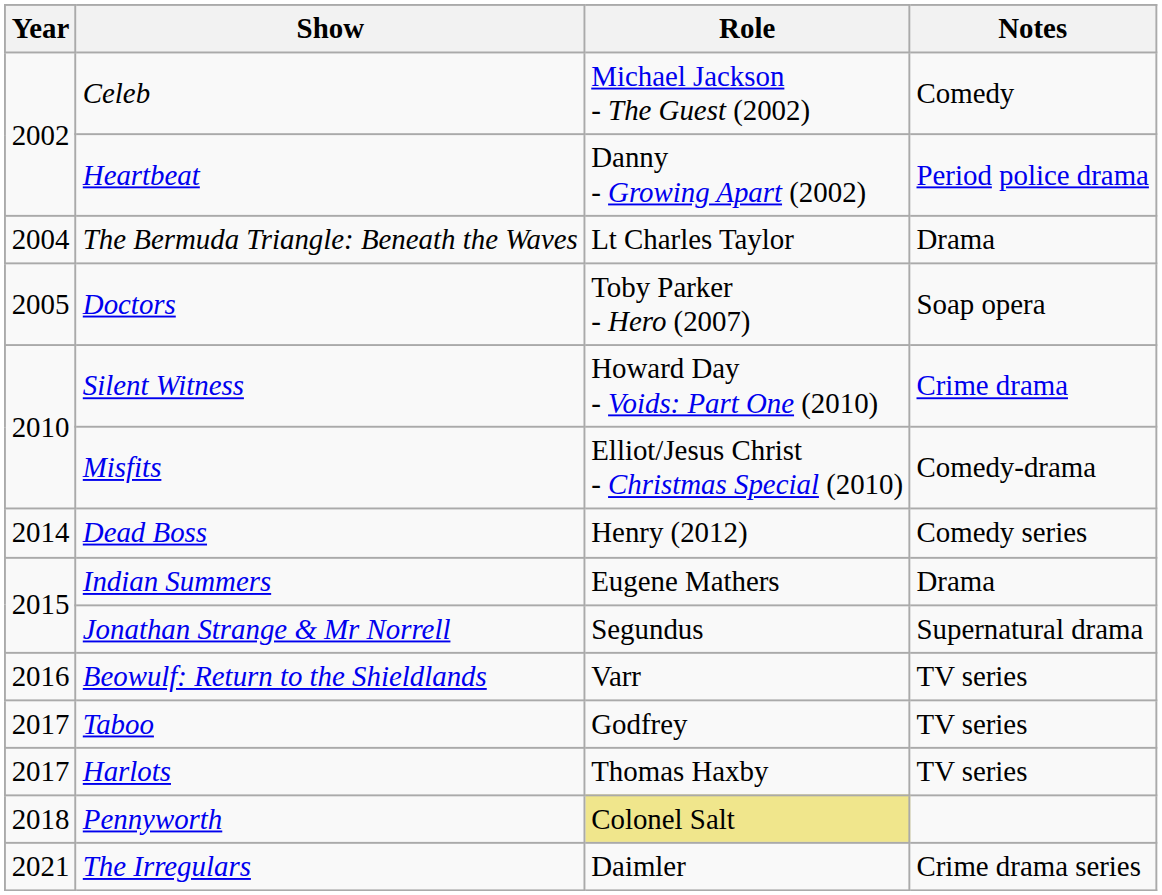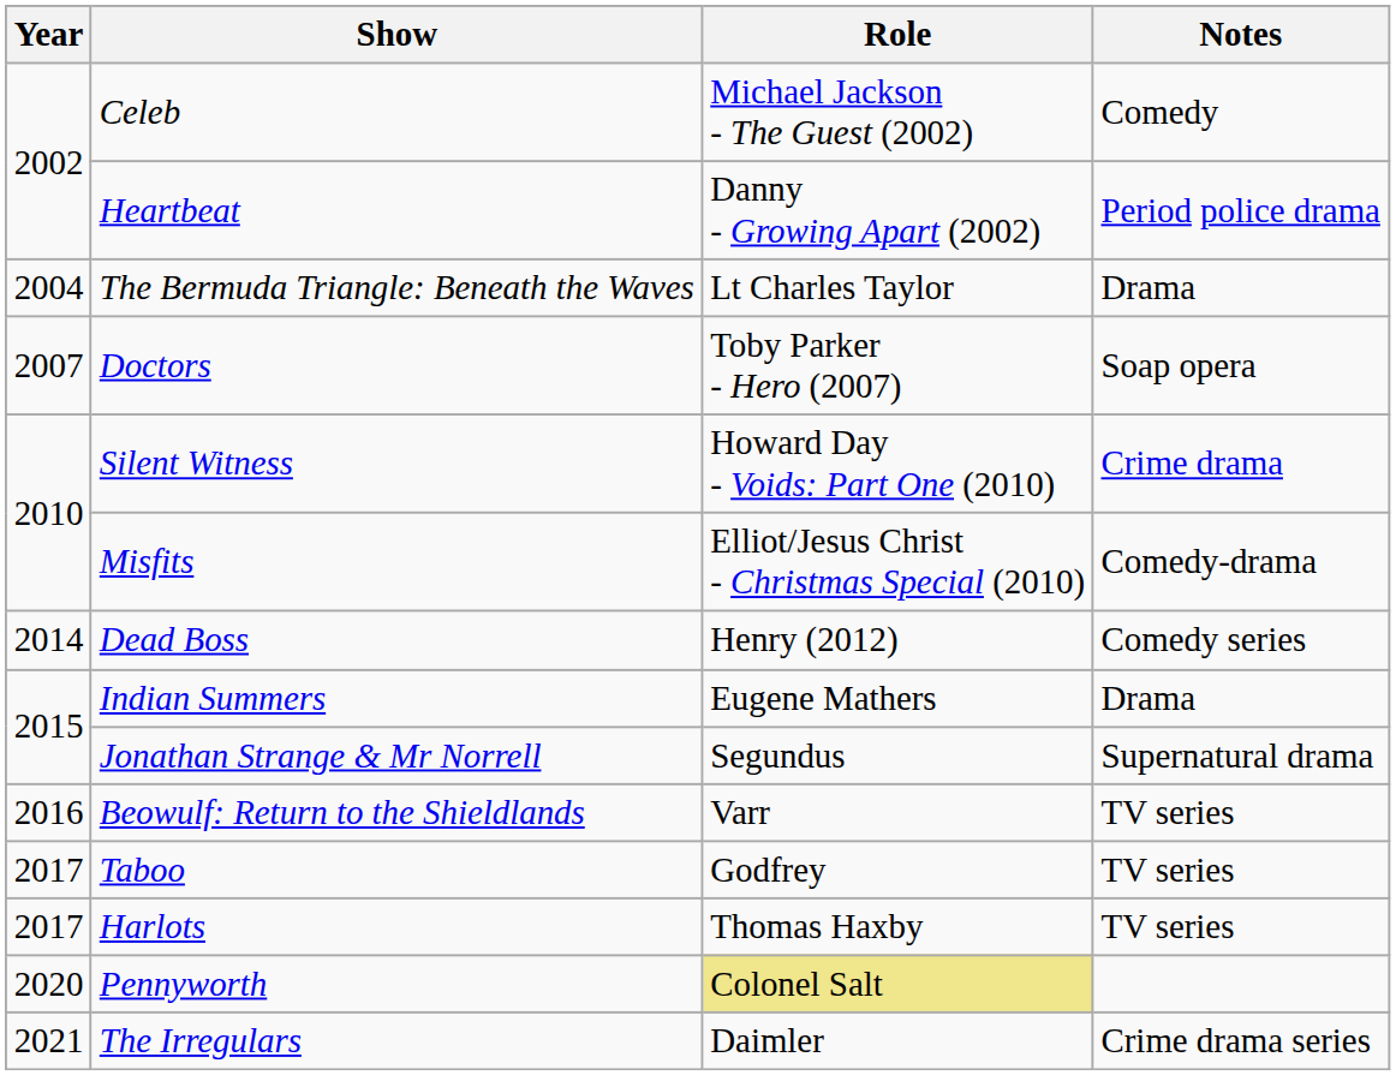 <table class="wikitable" style="font-size: 95%;">
 <tr>
 <th>Year</th>
 <th>Show</th>
 <th>Role</th>
 <th>Notes</th>
 </tr>
 <tr>
 <td rowspan="2">2002</td>
 <td><em>Celeb</em></td>
 <td><a href='#'>Michael Jackson</a><br>- <em>The Guest</em> (2002)</td>
 <td>Comedy</td>
 </tr>
 <tr>
 <td><em><a href='#'>Heartbeat</a></em></td>
 <td>Danny<br>- <em><a href='#'>Growing Apart</a></em> (2002)</td>
 <td><a href='#'>Period</a> <a href='#'>police drama</a></td>
 </tr>
 <tr>
 <td rowspan="1">2004</td>
 <td><em>The Bermuda Triangle: Beneath the Waves</em></td>
 <td>Lt Charles Taylor</td>
 <td>Drama</td>
 </tr>
 <tr>
-<td rowspan="1">2005</td>
+<td rowspan="1">2007</td>
 <td><em><a href='#'>Doctors</a></em></td>
 <td>Toby Parker<br>- <em>Hero</em> (2007)</td>
 <td>Soap opera</td>
 </tr>
 <tr>
 <td rowspan="2">2010</td>
 <td><em><a href='#'>Silent Witness</a></em></td>
 <td>Howard Day<br>- <em><a href='#'>Voids: Part One</a></em> (2010)</td>
 <td><a href='#'>Crime drama</a></td>
 </tr>
 <tr>
 <td><em><a href='#'>Misfits</a></em></td>
 <td>Elliot/Jesus Christ<br>- <em><a href='#'>Christmas Special</a></em> (2010)</td>
 <td>Comedy-drama</td>
 </tr>
 <tr>
 <td rowspan="1">2014</td>
 <td><em><a href='#'>Dead Boss</a></em></td>
 <td>Henry (2012)</td>
 <td>Comedy series</td>
 </tr>
 <tr>
 <td rowspan="2">2015</td>
 <td><em><a href='#'>Indian Summers</a></em></td>
 <td>Eugene Mathers</td>
 <td>Drama</td>
 </tr>
 <tr>
 <td><em><a href='#'>Jonathan Strange & Mr Norrell</a></em></td>
 <td>Segundus</td>
 <td>Supernatural drama</td>
 </tr>
 <tr>
 <td rowspan="1">2016</td>
 <td><em><a href='#'>Beowulf: Return to the Shieldlands</a></em></td>
 <td>Varr</td>
 <td>TV series</td>
 </tr>
 <tr>
 <td>2017</td>
 <td><em><a href='#'>Taboo</a></em></td>
 <td>Godfrey</td>
 <td>TV series</td>
 </tr>
 <tr>
 <td>2017</td>
 <td><em><a href='#'>Harlots</a></em></td>
 <td>Thomas Haxby</td>
 <td>TV series</td>
 </tr>
 <tr>
-<td>2018</td>
+<td>2020</td>
 <td><em><a href='#'>Pennyworth</a></em></td>
 <td style="background: khaki;">Colonel Salt</td>
 <td></td>
 </tr>
 <tr>
 <td>2021</td>
 <td><em><a href='#'>The Irregulars</a></em></td>
 <td>Daimler</td>
 <td>Crime drama series</td>
 </tr>
 </table>
